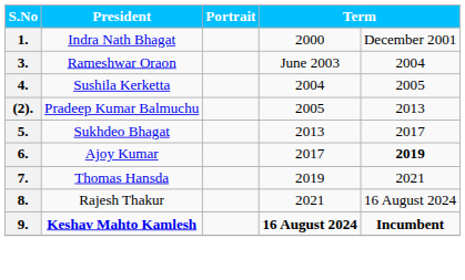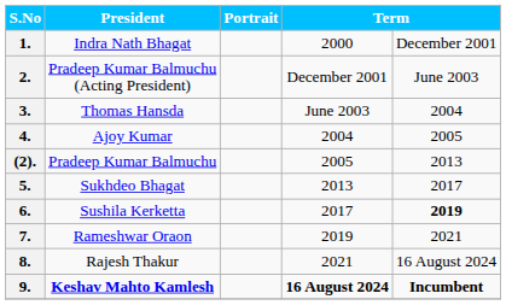 <table class="wikitable sortable" style="text-align:center;">
 <tr>
 <th Style="background-color:#00BFFF; color:white">S.No</th>
 <th Style="background-color:#00BFFF; color:white">President</th>
 <th Style="background-color:#00BFFF; color:white">Portrait</th>
 <th Style="background-color:#00BFFF; color:white" colspan=2>Term</th>
 </tr>
 <tr>
 <th>1.</th>
 <td><a href='#'>Indra Nath Bhagat</a></td>
 <td></td>
 <td>2000</td>
 <td>December 2001</td>
 </tr>
 <tr>
+<th>2.</th>
+<td><a href='#'>Pradeep Kumar Balmuchu</a><br>(Acting President)</td>
+<td></td>
+<td>December 2001</td>
+<td>June 2003</td>
+</tr>
+<tr>
 <th>3.</th>
-<td><a href='#'>Rameshwar Oraon</a></td>
+<td><a href='#'>Thomas Hansda</a></td>
 <td></td>
 <td>June 2003</td>
 <td>2004</td>
 </tr>
 <tr>
 <th>4.</th>
-<td><a href='#'>Sushila Kerketta</a></td>
+<td><a href='#'>Ajoy Kumar</a></td>
 <td></td>
 <td>2004</td>
 <td>2005</td>
 </tr>
 <tr>
 <th>(2).</th>
 <td><a href='#'>Pradeep Kumar Balmuchu</a></td>
 <td></td>
 <td>2005</td>
 <td>2013</td>
 </tr>
 <tr>
 <th>5.</th>
 <td><a href='#'>Sukhdeo Bhagat</a></td>
 <td></td>
 <td>2013</td>
 <td>2017</td>
 </tr>
 <tr>
 <th>6.</th>
-<td><a href='#'>Ajoy Kumar</a></td>
+<td><a href='#'>Sushila Kerketta</a></td>
 <td></td>
 <td>2017</td>
 <td><strong>2019</strong></td>
 </tr>
 <tr>
 <th>7.</th>
-<td><a href='#'>Thomas Hansda</a></td>
+<td><a href='#'>Rameshwar Oraon</a></td>
 <td></td>
 <td>2019</td>
 <td>2021</td>
 </tr>
 <tr>
 <th>8.</th>
 <td>Rajesh Thakur</td>
 <td></td>
 <td>2021</td>
 <td>16 August 2024</td>
 </tr>
 <tr>
 <th>9.</th>
 <td><strong><a href='#'>Keshav Mahto Kamlesh</a></strong></td>
 <td></td>
 <td><strong>16 August 2024</strong></td>
 <td><strong>Incumbent</strong></td>
 </tr>
 <tr>
 </tr>
 </table>
